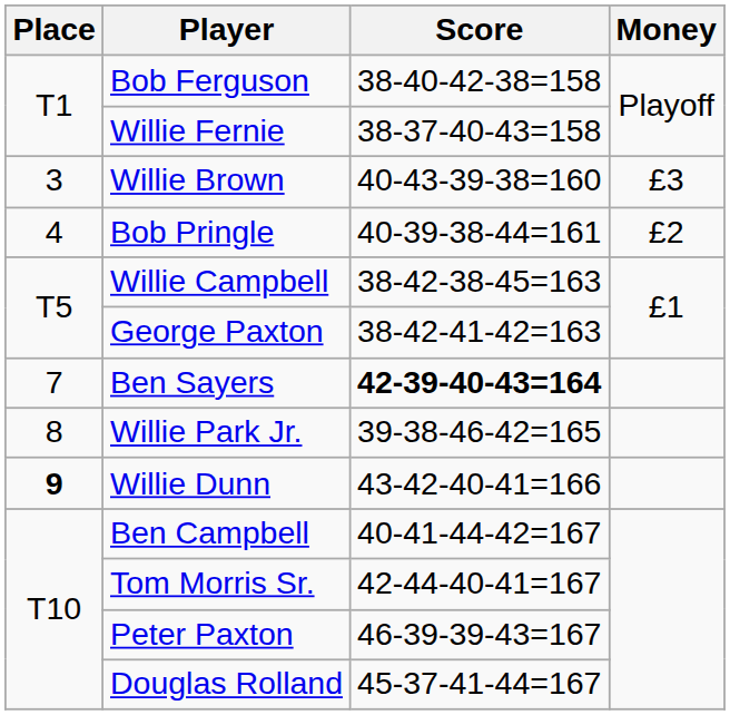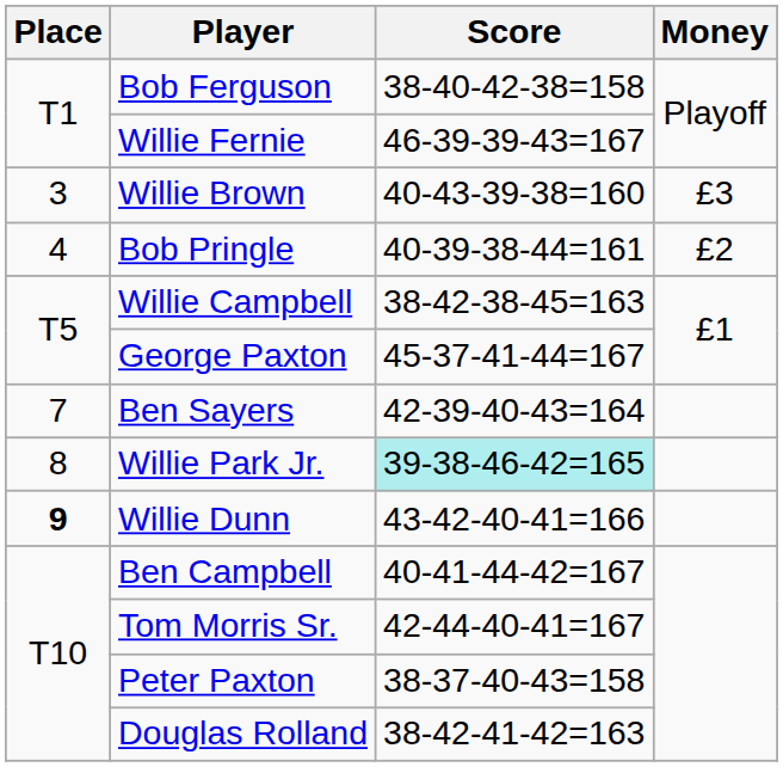 <table class=wikitable>
 <tr>
 <th>Place</th>
 <th>Player</th>
 <th>Score</th>
 <th>Money</th>
 </tr>
 <tr>
 <td rowspan=2 align=center>T1</td>
 <td> <a href='#'>Bob Ferguson</a></td>
 <td>38-40-42-38=158</td>
 <td rowspan=2 align=center>Playoff</td>
 </tr>
 <tr>
 <td> <a href='#'>Willie Fernie</a></td>
-<td>38-37-40-43=158</td>
+<td>46-39-39-43=167</td>
 </tr>
 <tr>
 <td align=center>3</td>
 <td> <a href='#'>Willie Brown</a></td>
 <td>40-43-39-38=160</td>
 <td align=center>£3</td>
 </tr>
 <tr>
 <td align=center>4</td>
 <td> <a href='#'>Bob Pringle</a></td>
 <td>40-39-38-44=161</td>
 <td align=center>£2</td>
 </tr>
 <tr>
 <td rowspan=2 align=center>T5</td>
 <td> <a href='#'>Willie Campbell</a></td>
 <td>38-42-38-45=163</td>
 <td rowspan=2 align=center>£1</td>
 </tr>
 <tr>
 <td> <a href='#'>George Paxton</a></td>
-<td>38-42-41-42=163</td>
+<td>45-37-41-44=167</td>
 </tr>
 <tr>
 <td align=center>7</td>
 <td> <a href='#'>Ben Sayers</a></td>
-<td><strong>42-39-40-43=164</strong></td>
+<td>42-39-40-43=164</td>
 <td align=center></td>
 </tr>
 <tr>
 <td align=center>8</td>
 <td> <a href='#'>Willie Park Jr.</a></td>
-<td>39-38-46-42=165</td>
+<td style="background: paleturquoise;">39-38-46-42=165</td>
 <td align=center></td>
 </tr>
 <tr>
 <td align=center><strong>9</strong></td>
 <td> <a href='#'>Willie Dunn</a></td>
 <td>43-42-40-41=166</td>
 <td align=center></td>
 </tr>
 <tr>
 <td rowspan=4 align=center>T10</td>
 <td> <a href='#'>Ben Campbell</a></td>
 <td>40-41-44-42=167</td>
 <td rowspan=4 align=center></td>
 </tr>
 <tr>
 <td> <a href='#'>Tom Morris Sr.</a></td>
 <td>42-44-40-41=167</td>
 </tr>
 <tr>
 <td> <a href='#'>Peter Paxton</a></td>
-<td>46-39-39-43=167</td>
+<td>38-37-40-43=158</td>
 </tr>
 <tr>
 <td> <a href='#'>Douglas Rolland</a></td>
-<td>45-37-41-44=167</td>
+<td>38-42-41-42=163</td>
 </tr>
 </table>
